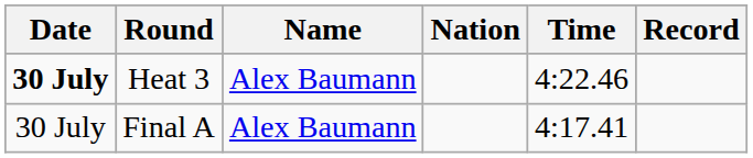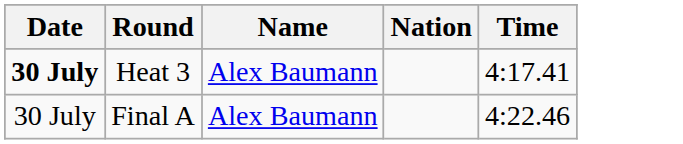 <table class=wikitable style=text-align:center>
 <tr>
 <th>Date</th>
 <th>Round</th>
 <th>Name</th>
 <th>Nation</th>
 <th>Time</th>
-<th>Record</th>
 </tr>
 <tr>
 <td><strong>30 July</strong></td>
 <td>Heat 3</td>
 <td align=left><a href='#'>Alex Baumann</a></td>
 <td align=left></td>
-<td>4:22.46</td>
-<td></td>
+<td>4:17.41</td>
 </tr>
 <tr>
 <td>30 July</td>
 <td>Final A</td>
 <td align=left><a href='#'>Alex Baumann</a></td>
 <td align=left></td>
-<td>4:17.41</td>
-<td></td>
+<td>4:22.46</td>
 </tr>
 </table>
